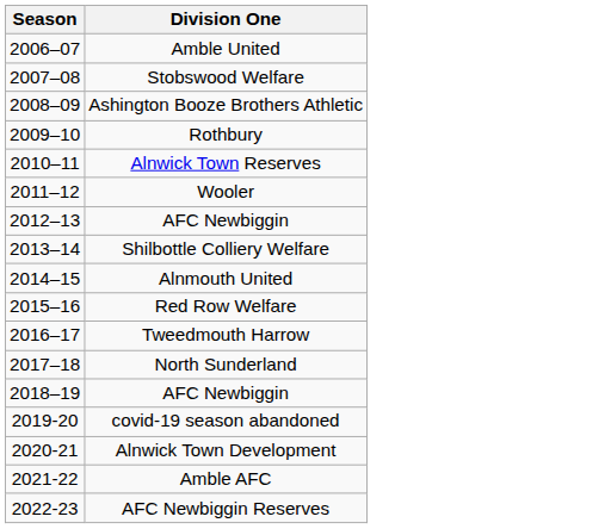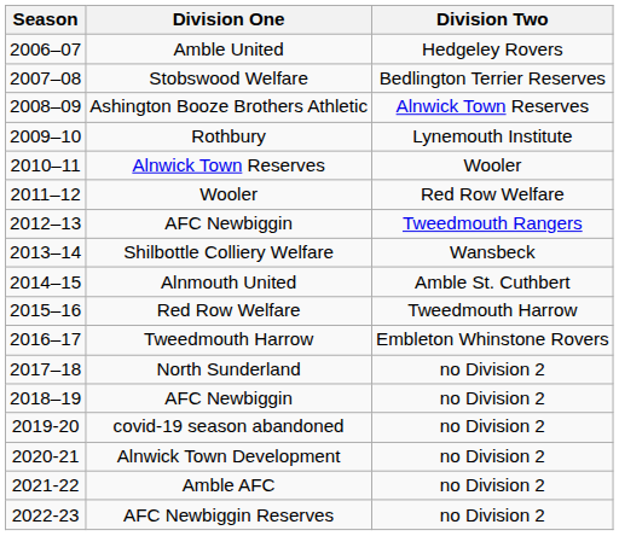 <table class="wikitable" style="text-align: center">
 <tr>
 <th>Season</th>
 <th>Division One</th>
+<th>Division Two</th>
 </tr>
 <tr>
 <td>2006–07</td>
 <td>Amble United</td>
+<td>Hedgeley Rovers</td>
 </tr>
 <tr>
 <td>2007–08</td>
 <td>Stobswood Welfare</td>
+<td>Bedlington Terrier Reserves</td>
 </tr>
 <tr>
 <td>2008–09</td>
 <td>Ashington Booze Brothers Athletic</td>
+<td><a href='#'>Alnwick Town</a> Reserves</td>
 </tr>
 <tr>
 <td>2009–10</td>
 <td>Rothbury</td>
+<td>Lynemouth Institute</td>
 </tr>
 <tr>
 <td>2010–11</td>
 <td><a href='#'>Alnwick Town</a> Reserves</td>
+<td>Wooler</td>
 </tr>
 <tr>
 <td>2011–12</td>
 <td>Wooler</td>
+<td>Red Row Welfare</td>
 </tr>
 <tr>
 <td>2012–13</td>
 <td>AFC Newbiggin</td>
+<td><a href='#'>Tweedmouth Rangers</a></td>
 </tr>
 <tr>
 <td>2013–14</td>
 <td>Shilbottle Colliery Welfare</td>
+<td>Wansbeck</td>
 </tr>
 <tr>
 <td>2014–15</td>
 <td>Alnmouth United</td>
+<td>Amble St. Cuthbert</td>
 </tr>
 <tr>
 <td>2015–16</td>
 <td>Red Row Welfare</td>
+<td>Tweedmouth Harrow</td>
 </tr>
 <tr>
 <td>2016–17</td>
 <td>Tweedmouth Harrow</td>
+<td>Embleton Whinstone Rovers</td>
 </tr>
 <tr>
 <td>2017–18</td>
 <td>North Sunderland</td>
+<td>no Division 2</td>
 </tr>
 <tr>
 <td>2018–19</td>
 <td>AFC Newbiggin</td>
+<td>no Division 2</td>
 </tr>
 <tr>
 <td>2019-20</td>
 <td>covid-19 season abandoned</td>
+<td>no Division 2</td>
 </tr>
 <tr>
 <td>2020-21</td>
 <td>Alnwick Town Development</td>
+<td>no Division 2</td>
 </tr>
 <tr>
 <td>2021-22</td>
 <td>Amble AFC</td>
+<td>no Division 2</td>
 </tr>
 <tr>
 <td>2022-23</td>
 <td>AFC Newbiggin Reserves</td>
+<td>no Division 2</td>
 </tr>
 </table>
